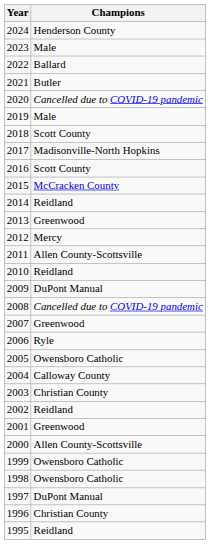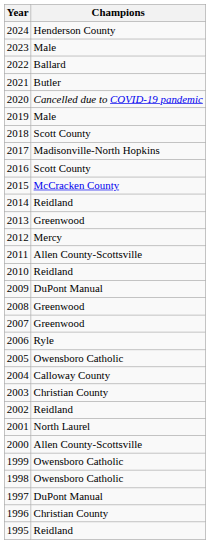 <table class="wikitable">
 <tr>
 <th>Year</th>
 <th>Champions</th>
 </tr>
 <tr>
 <td>2024</td>
 <td>Henderson County</td>
 </tr>
 <tr>
 <td>2023</td>
 <td>Male</td>
 </tr>
 <tr>
 <td>2022</td>
 <td>Ballard</td>
 </tr>
 <tr>
 <td>2021</td>
 <td>Butler</td>
 </tr>
 <tr>
 <td>2020</td>
 <td><em>Cancelled due to <a href='#'>COVID-19 pandemic</a></em></td>
 </tr>
 <tr>
 <td>2019</td>
 <td>Male</td>
 </tr>
 <tr>
 <td>2018</td>
 <td>Scott County</td>
 </tr>
 <tr>
 <td>2017</td>
 <td>Madisonville-North Hopkins</td>
 </tr>
 <tr>
 <td>2016</td>
 <td>Scott County</td>
 </tr>
 <tr>
 <td>2015</td>
 <td><a href='#'>McCracken County</a></td>
 </tr>
 <tr>
 <td>2014</td>
 <td>Reidland</td>
 </tr>
 <tr>
 <td>2013</td>
 <td>Greenwood</td>
 </tr>
 <tr>
 <td>2012</td>
 <td>Mercy</td>
 </tr>
 <tr>
 <td>2011</td>
 <td>Allen County-Scottsville</td>
 </tr>
 <tr>
 <td>2010</td>
 <td>Reidland</td>
 </tr>
 <tr>
 <td>2009</td>
 <td>DuPont Manual</td>
 </tr>
 <tr>
 <td>2008</td>
-<td><em>Cancelled due to <a href='#'>COVID-19 pandemic</a></em></td>
+<td>Greenwood</td>
 </tr>
 <tr>
 <td>2007</td>
 <td>Greenwood</td>
 </tr>
 <tr>
 <td>2006</td>
 <td>Ryle</td>
 </tr>
 <tr>
 <td>2005</td>
 <td>Owensboro Catholic</td>
 </tr>
 <tr>
 <td>2004</td>
 <td>Calloway County</td>
 </tr>
 <tr>
 <td>2003</td>
 <td>Christian County</td>
 </tr>
 <tr>
 <td>2002</td>
 <td>Reidland</td>
 </tr>
 <tr>
 <td>2001</td>
-<td>Greenwood</td>
+<td>North Laurel</td>
 </tr>
 <tr>
 <td>2000</td>
 <td>Allen County-Scottsville</td>
 </tr>
 <tr>
 <td>1999</td>
 <td>Owensboro Catholic</td>
 </tr>
 <tr>
 <td>1998</td>
 <td>Owensboro Catholic</td>
 </tr>
 <tr>
 <td>1997</td>
 <td>DuPont Manual</td>
 </tr>
 <tr>
 <td>1996</td>
 <td>Christian County</td>
 </tr>
 <tr>
 <td>1995</td>
 <td>Reidland</td>
 </tr>
 </table>
